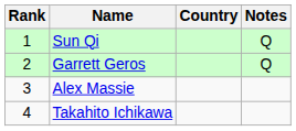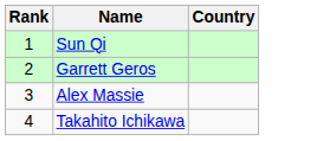 <table class="wikitable" style="text-align:center;">
 <tr>
 <th>Rank</th>
 <th>Name</th>
 <th>Country</th>
-<th>Notes</th>
 </tr>
 <tr bgcolor=ccffcc>
 <td>1</td>
 <td align=left><a href='#'>Sun Qi</a></td>
 <td align=left></td>
-<td>Q</td>
 </tr>
 <tr bgcolor=ccffcc>
 <td>2</td>
 <td align=left><a href='#'>Garrett Geros</a></td>
 <td align=left></td>
-<td>Q</td>
 </tr>
 <tr>
 <td>3</td>
 <td align=left><a href='#'>Alex Massie</a></td>
 <td align=left></td>
-<td></td>
 </tr>
 <tr>
 <td>4</td>
 <td align=left><a href='#'>Takahito Ichikawa</a></td>
 <td align=left></td>
-<td></td>
 </tr>
 </table>
